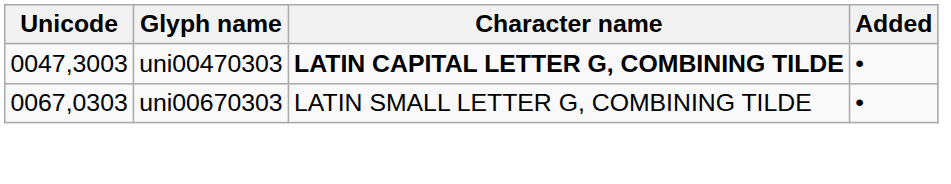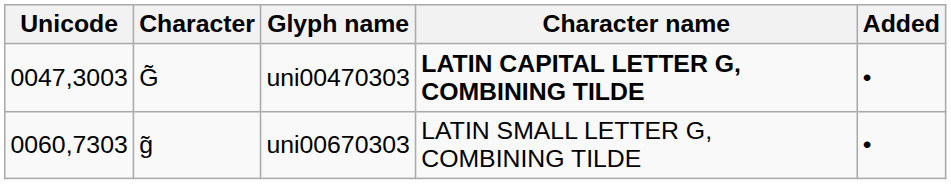 <table class="wikitable">
 <tr>
 <th>Unicode</th>
+<th>Character</th>
 <th>Glyph name</th>
 <th>Character name</th>
 <th>Added</th>
 </tr>
 <tr>
 <td>0047,3003</td>
+<td>G̃</td>
 <td>uni00470303</td>
 <td><strong>LATIN CAPITAL LETTER G, COMBINING TILDE</strong></td>
 <td>•</td>
 </tr>
 <tr>
-<td>0067,0303</td>
+<td>0060,7303</td>
+<td>g̃</td>
 <td>uni00670303</td>
 <td>LATIN SMALL LETTER G, COMBINING TILDE</td>
 <td>•</td>
 </tr>
 </table>
